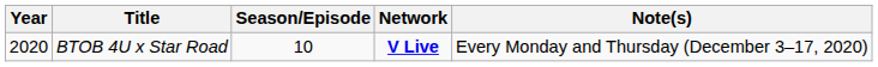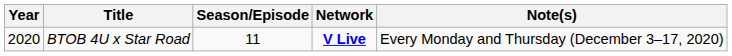 <table class="wikitable sortable plainrowheaders" style="text-align:center">
 <tr>
 <th>Year</th>
 <th>Title</th>
 <th>Season/Episode</th>
 <th>Network</th>
 <th>Note(s)</th>
 </tr>
 <tr>
 <td>2020</td>
 <td><em>BTOB 4U x Star Road</em></td>
-<td>10</td>
+<td>11</td>
 <td><strong><a href='#'>V Live</a></strong></td>
 <td>Every Monday and Thursday (December 3–17, 2020)</td>
 </tr>
 </table>
